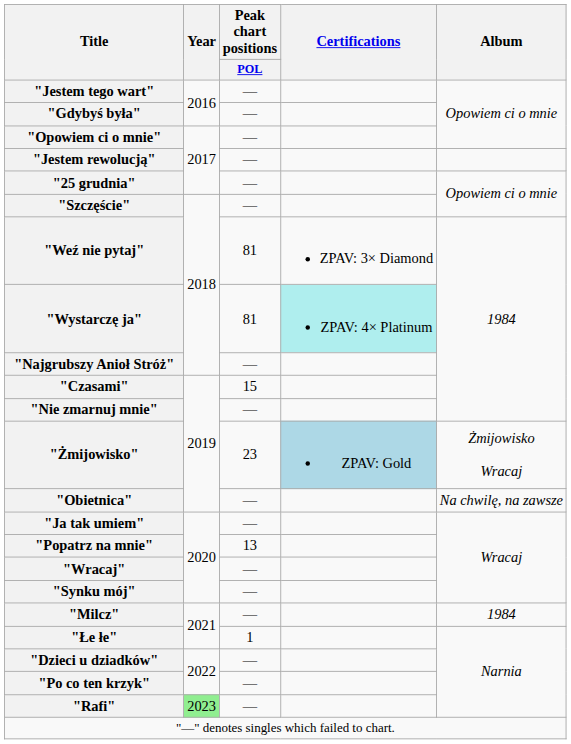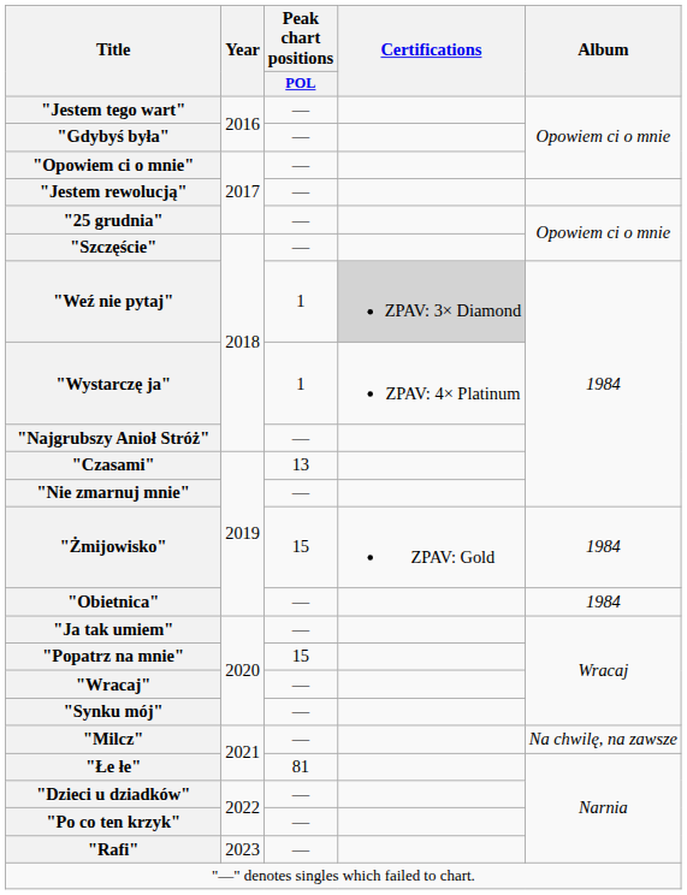 <table class="wikitable plainrowheaders" style="text-align:center;">
 <tr>
 <th scope="col" style="width:12em;" rowspan="2">Title</th>
 <th scope="col" rowspan="2">Year</th>
 <th>Peak chart positions</th>
 <th scope="col" rowspan="2"><a href='#'>Certifications</a></th>
 <th scope="col" rowspan="2">Album</th>
 </tr>
 <tr>
 <th scope="col" style="width:3em;font-size:85%;"><a href='#'>POL</a><br></th>
 </tr>
 <tr>
 <th scope="row">"Jestem tego wart"</th>
 <td rowspan="2">2016</td>
 <td>—</td>
 <td></td>
 <td rowspan="3"><em>Opowiem ci o mnie</em></td>
 </tr>
 <tr>
 <th scope="row">"Gdybyś była"</th>
 <td>—</td>
 <td></td>
 </tr>
 <tr>
 <th scope="row">"Opowiem ci o mnie"</th>
 <td rowspan="3">2017</td>
 <td>—</td>
 <td></td>
 </tr>
 <tr>
 <th scope="row">"Jestem rewolucją"</th>
 <td>—</td>
 <td></td>
 <td></td>
 </tr>
 <tr>
 <th scope="row">"25 grudnia"</th>
 <td>—</td>
 <td></td>
 <td rowspan="2"><em>Opowiem ci o mnie</em></td>
 </tr>
 <tr>
 <th scope="row">"Szczęście"</th>
 <td rowspan="4">2018</td>
 <td>—</td>
 <td></td>
 </tr>
 <tr>
 <th scope="row">"Weź nie pytaj"</th>
-<td>81</td>
-<td><br><ul><li>ZPAV: 3× Diamond</li></ul></td>
+<td>1</td>
+<td style="background: lightgrey;"><br><ul><li>ZPAV: 3× Diamond</li></ul></td>
 <td rowspan="5"><em>1984</em></td>
 </tr>
 <tr>
 <th scope="row">"Wystarczę ja"</th>
-<td>81</td>
-<td style="background: paleturquoise;"><br><ul><li>ZPAV: 4× Platinum</li></ul></td>
+<td>1</td>
+<td><br><ul><li>ZPAV: 4× Platinum</li></ul></td>
 </tr>
 <tr>
 <th scope="row">"Najgrubszy Anioł Stróż"</th>
 <td>—</td>
 <td></td>
 </tr>
 <tr>
 <th scope="row">"Czasami"</th>
 <td rowspan="4">2019</td>
-<td>15</td>
+<td>13</td>
 <td></td>
 </tr>
 <tr>
 <th scope="row">"Nie zmarnuj mnie"</th>
 <td>—</td>
 </tr>
 <tr>
 <th scope="row">"Żmijowisko"</th>
-<td>23</td>
-<td style="background: lightblue;"><br><ul><li>ZPAV: Gold</li></ul></td>
-<td><em>Żmijowisko</em><br><br><em>Wracaj</em></td>
+<td>15</td>
+<td><br><ul><li>ZPAV: Gold</li></ul></td>
+<td><em>1984</em></td>
 </tr>
 <tr>
 <th scope="row">"Obietnica"</th>
 <td>—</td>
 <td></td>
-<td><em>Na chwilę, na zawsze</em><br></td>
+<td><em>1984</em></td>
 </tr>
 <tr>
 <th scope="row">"Ja tak umiem"</th>
 <td rowspan="4">2020</td>
 <td>—</td>
 <td></td>
 <td rowspan="4"><em>Wracaj</em></td>
 </tr>
 <tr>
 <th scope="row">"Popatrz na mnie"</th>
-<td>13</td>
+<td>15</td>
 <td></td>
 </tr>
 <tr>
 <th scope="row">"Wracaj"</th>
 <td>—</td>
 <td></td>
 </tr>
 <tr>
 <th scope="row">"Synku mój"</th>
 <td>—</td>
 <td></td>
 </tr>
 <tr>
 <th scope="row">"Milcz"</th>
 <td rowspan="2">2021</td>
 <td>—</td>
 <td></td>
-<td><em>1984</em></td>
+<td><em>Na chwilę, na zawsze</em><br></td>
 </tr>
 <tr>
 <th scope="row">"Łe łe"</th>
-<td>1</td>
+<td>81</td>
 <td></td>
 <td rowspan="4"><em>Narnia</em></td>
 </tr>
 <tr>
 <th scope="row">"Dzieci u dziadków"</th>
 <td rowspan="2">2022</td>
 <td>—</td>
 <td></td>
 </tr>
 <tr>
 <th scope="row">"Po co ten krzyk"</th>
 <td>—</td>
 <td></td>
 </tr>
 <tr>
 <th scope="row">"Rafi"</th>
-<td style="background: lightgreen;">2023</td>
+<td>2023</td>
 <td>—</td>
 <td></td>
 </tr>
 <tr>
 <td colspan="6" style="font-size:90%;">"—" denotes singles which failed to chart.</td>
 </tr>
 </table>
